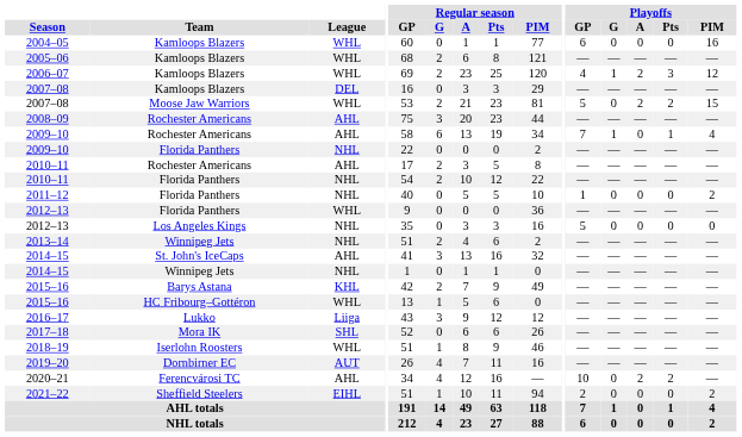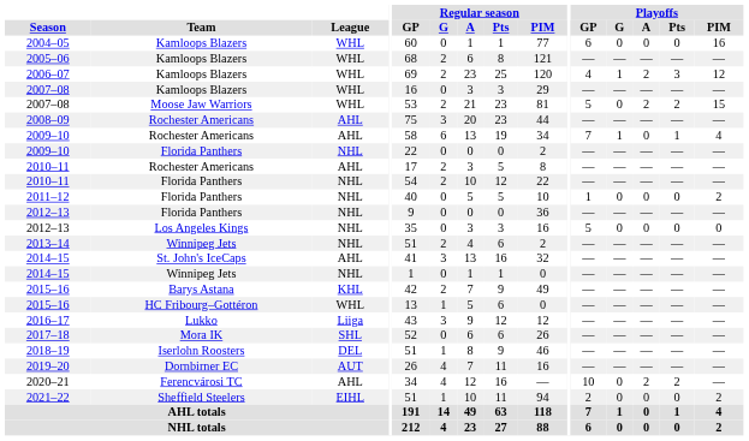 <table border="0" cellpadding="1" cellspacing="0" ID="Table3" style="text-align:center; width:60em">
 <tr bgcolor="#e0e0e0">
 <th colspan="3" bgcolor="#ffffff"></th>
 <th rowspan="99" bgcolor="#ffffff"></th>
 <th colspan="5"><a href='#'>Regular season</a></th>
 <th rowspan="99" bgcolor="#ffffff"></th>
 <th colspan="5"><a href='#'>Playoffs</a></th>
 </tr>
 <tr bgcolor="#e0e0e0">
 <th><a href='#'>Season</a></th>
 <th>Team</th>
 <th>League</th>
 <th>GP</th>
 <th><a href='#'>G</a></th>
 <th><a href='#'>A</a></th>
 <th><a href='#'>Pts</a></th>
 <th><a href='#'>PIM</a></th>
 <th>GP</th>
 <th>G</th>
 <th>A</th>
 <th>Pts</th>
 <th>PIM</th>
 </tr>
 <tr>
 <td><a href='#'>2004–05</a></td>
 <td><a href='#'>Kamloops Blazers</a></td>
 <td><a href='#'>WHL</a></td>
 <td>60</td>
 <td>0</td>
 <td>1</td>
 <td>1</td>
 <td>77</td>
 <td>6</td>
 <td>0</td>
 <td>0</td>
 <td>0</td>
 <td>16</td>
 </tr>
 <tr bgcolor="#f0f0f0">
 <td><a href='#'>2005–06</a></td>
 <td>Kamloops Blazers</td>
 <td>WHL</td>
 <td>68</td>
 <td>2</td>
 <td>6</td>
 <td>8</td>
 <td>121</td>
 <td>—</td>
 <td>—</td>
 <td>—</td>
 <td>—</td>
 <td>—</td>
 </tr>
 <tr>
 <td><a href='#'>2006–07</a></td>
 <td>Kamloops Blazers</td>
 <td>WHL</td>
 <td>69</td>
 <td>2</td>
 <td>23</td>
 <td>25</td>
 <td>120</td>
 <td>4</td>
 <td>1</td>
 <td>2</td>
 <td>3</td>
 <td>12</td>
 </tr>
 <tr bgcolor="#f0f0f0">
 <td><a href='#'>2007–08</a></td>
 <td>Kamloops Blazers</td>
-<td><a href='#'>DEL</a></td>
+<td>WHL</td>
 <td>16</td>
 <td>0</td>
 <td>3</td>
 <td>3</td>
 <td>29</td>
 <td>—</td>
 <td>—</td>
 <td>—</td>
 <td>—</td>
 <td>—</td>
 </tr>
 <tr>
 <td>2007–08</td>
 <td><a href='#'>Moose Jaw Warriors</a></td>
 <td>WHL</td>
 <td>53</td>
 <td>2</td>
 <td>21</td>
 <td>23</td>
 <td>81</td>
 <td>5</td>
 <td>0</td>
 <td>2</td>
 <td>2</td>
 <td>15</td>
 </tr>
 <tr bgcolor="#f0f0f0">
 <td><a href='#'>2008–09</a></td>
 <td><a href='#'>Rochester Americans</a></td>
 <td><a href='#'>AHL</a></td>
 <td>75</td>
 <td>3</td>
 <td>20</td>
 <td>23</td>
 <td>44</td>
 <td>—</td>
 <td>—</td>
 <td>—</td>
 <td>—</td>
 <td>—</td>
 </tr>
 <tr>
 <td><a href='#'>2009–10</a></td>
 <td>Rochester Americans</td>
 <td>AHL</td>
 <td>58</td>
 <td>6</td>
 <td>13</td>
 <td>19</td>
 <td>34</td>
 <td>7</td>
 <td>1</td>
 <td>0</td>
 <td>1</td>
 <td>4</td>
 </tr>
 <tr bgcolor="#f0f0f0">
 <td><a href='#'>2009–10</a></td>
 <td><a href='#'>Florida Panthers</a></td>
 <td><a href='#'>NHL</a></td>
 <td>22</td>
 <td>0</td>
 <td>0</td>
 <td>0</td>
 <td>2</td>
 <td>—</td>
 <td>—</td>
 <td>—</td>
 <td>—</td>
 <td>—</td>
 </tr>
 <tr>
 <td><a href='#'>2010–11</a></td>
 <td>Rochester Americans</td>
 <td>AHL</td>
 <td>17</td>
 <td>2</td>
 <td>3</td>
 <td>5</td>
 <td>8</td>
 <td>—</td>
 <td>—</td>
 <td>—</td>
 <td>—</td>
 <td>—</td>
 </tr>
 <tr bgcolor="#f0f0f0">
 <td><a href='#'>2010–11</a></td>
 <td>Florida Panthers</td>
 <td>NHL</td>
 <td>54</td>
 <td>2</td>
 <td>10</td>
 <td>12</td>
 <td>22</td>
 <td>—</td>
 <td>—</td>
 <td>—</td>
 <td>—</td>
 <td>—</td>
 </tr>
 <tr>
 <td><a href='#'>2011–12</a></td>
 <td>Florida Panthers</td>
 <td>NHL</td>
 <td>40</td>
 <td>0</td>
 <td>5</td>
 <td>5</td>
 <td>10</td>
 <td>1</td>
 <td>0</td>
 <td>0</td>
 <td>0</td>
 <td>2</td>
 </tr>
 <tr bgcolor="#f0f0f0">
 <td><a href='#'>2012–13</a></td>
 <td>Florida Panthers</td>
-<td>WHL</td>
+<td>NHL</td>
 <td>9</td>
 <td>0</td>
 <td>0</td>
 <td>0</td>
 <td>36</td>
 <td>—</td>
 <td>—</td>
 <td>—</td>
 <td>—</td>
 <td>—</td>
 </tr>
 <tr>
 <td>2012–13</td>
 <td><a href='#'>Los Angeles Kings</a></td>
 <td>NHL</td>
 <td>35</td>
 <td>0</td>
 <td>3</td>
 <td>3</td>
 <td>16</td>
 <td>5</td>
 <td>0</td>
 <td>0</td>
 <td>0</td>
 <td>0</td>
 </tr>
 <tr bgcolor="#f0f0f0">
 <td><a href='#'>2013–14</a></td>
 <td><a href='#'>Winnipeg Jets</a></td>
 <td>NHL</td>
 <td>51</td>
 <td>2</td>
 <td>4</td>
 <td>6</td>
 <td>2</td>
 <td>—</td>
 <td>—</td>
 <td>—</td>
 <td>—</td>
 <td>—</td>
 </tr>
 <tr>
 <td><a href='#'>2014–15</a></td>
 <td><a href='#'>St. John's IceCaps</a></td>
 <td>AHL</td>
 <td>41</td>
 <td>3</td>
 <td>13</td>
 <td>16</td>
 <td>32</td>
 <td>—</td>
 <td>—</td>
 <td>—</td>
 <td>—</td>
 <td>—</td>
 </tr>
 <tr bgcolor="#f0f0f0">
 <td><a href='#'>2014–15</a></td>
 <td>Winnipeg Jets</td>
 <td>NHL</td>
 <td>1</td>
 <td>0</td>
 <td>1</td>
 <td>1</td>
 <td>0</td>
 <td>—</td>
 <td>—</td>
 <td>—</td>
 <td>—</td>
 <td>—</td>
 </tr>
 <tr>
 <td><a href='#'>2015–16</a></td>
 <td><a href='#'>Barys Astana</a></td>
 <td><a href='#'>KHL</a></td>
 <td>42</td>
 <td>2</td>
 <td>7</td>
 <td>9</td>
 <td>49</td>
 <td>—</td>
 <td>—</td>
 <td>—</td>
 <td>—</td>
 <td>—</td>
 </tr>
 <tr bgcolor="#f0f0f0">
 <td><a href='#'>2015–16</a></td>
 <td><a href='#'>HC Fribourg–Gottéron</a></td>
 <td>WHL</td>
 <td>13</td>
 <td>1</td>
 <td>5</td>
 <td>6</td>
 <td>0</td>
 <td>—</td>
 <td>—</td>
 <td>—</td>
 <td>—</td>
 <td>—</td>
 </tr>
 <tr>
 <td><a href='#'>2016–17</a></td>
 <td><a href='#'>Lukko</a></td>
 <td><a href='#'>Liiga</a></td>
 <td>43</td>
 <td>3</td>
 <td>9</td>
 <td>12</td>
 <td>12</td>
 <td>—</td>
 <td>—</td>
 <td>—</td>
 <td>—</td>
 <td>—</td>
 </tr>
 <tr bgcolor="#f0f0f0">
 <td><a href='#'>2017–18</a></td>
 <td><a href='#'>Mora IK</a></td>
 <td><a href='#'>SHL</a></td>
 <td>52</td>
 <td>0</td>
 <td>6</td>
 <td>6</td>
 <td>26</td>
 <td>—</td>
 <td>—</td>
 <td>—</td>
 <td>—</td>
 <td>—</td>
 </tr>
 <tr>
 <td><a href='#'>2018–19</a></td>
 <td><a href='#'>Iserlohn Roosters</a></td>
-<td>WHL</td>
+<td><a href='#'>DEL</a></td>
 <td>51</td>
 <td>1</td>
 <td>8</td>
 <td>9</td>
 <td>46</td>
 <td>—</td>
 <td>—</td>
 <td>—</td>
 <td>—</td>
 <td>—</td>
 </tr>
 <tr bgcolor="#f0f0f0">
 <td><a href='#'>2019–20</a></td>
 <td><a href='#'>Dornbirner EC</a></td>
 <td><a href='#'>AUT</a></td>
 <td>26</td>
 <td>4</td>
 <td>7</td>
 <td>11</td>
 <td>16</td>
 <td>—</td>
 <td>—</td>
 <td>—</td>
 <td>—</td>
 <td>—</td>
 </tr>
 <tr>
 <td>2020–21</td>
 <td><a href='#'>Ferencvárosi TC</a></td>
 <td>AHL</td>
 <td>34</td>
 <td>4</td>
 <td>12</td>
 <td>16</td>
 <td>—</td>
 <td>10</td>
 <td>0</td>
 <td>2</td>
 <td>2</td>
 <td>—</td>
 </tr>
 <tr>
 </tr>
 <tr bgcolor="#f0f0f0">
 <td><a href='#'>2021–22</a></td>
 <td><a href='#'>Sheffield Steelers</a></td>
 <td><a href='#'>EIHL</a></td>
 <td>51</td>
 <td>1</td>
 <td>10</td>
 <td>11</td>
 <td>94</td>
 <td>2</td>
 <td>0</td>
 <td>0</td>
 <td>0</td>
 <td>2</td>
 </tr>
 <tr bgcolor="#e0e0e0">
 <th colspan="3">AHL totals</th>
 <th>191</th>
 <th>14</th>
 <th>49</th>
 <th>63</th>
 <th>118</th>
 <th>7</th>
 <th>1</th>
 <th>0</th>
 <th>1</th>
 <th>4</th>
 </tr>
 <tr bgcolor="#e0e0e0">
 <th colspan="3">NHL totals</th>
 <th>212</th>
 <th>4</th>
 <th>23</th>
 <th>27</th>
 <th>88</th>
 <th>6</th>
 <th>0</th>
 <th>0</th>
 <th>0</th>
 <th>2</th>
 </tr>
 </table>
